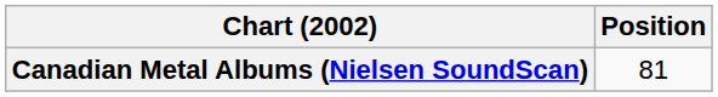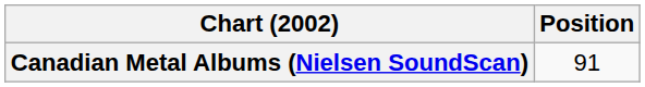 <table class="wikitable plainrowheaders">
 <tr>
 <th>Chart (2002)</th>
 <th>Position</th>
 </tr>
 <tr>
 <th scope="row">Canadian Metal Albums (<a href='#'>Nielsen SoundScan</a>)</th>
-<td align=center>81</td>
+<td align=center>91</td>
 </tr>
 </table>
